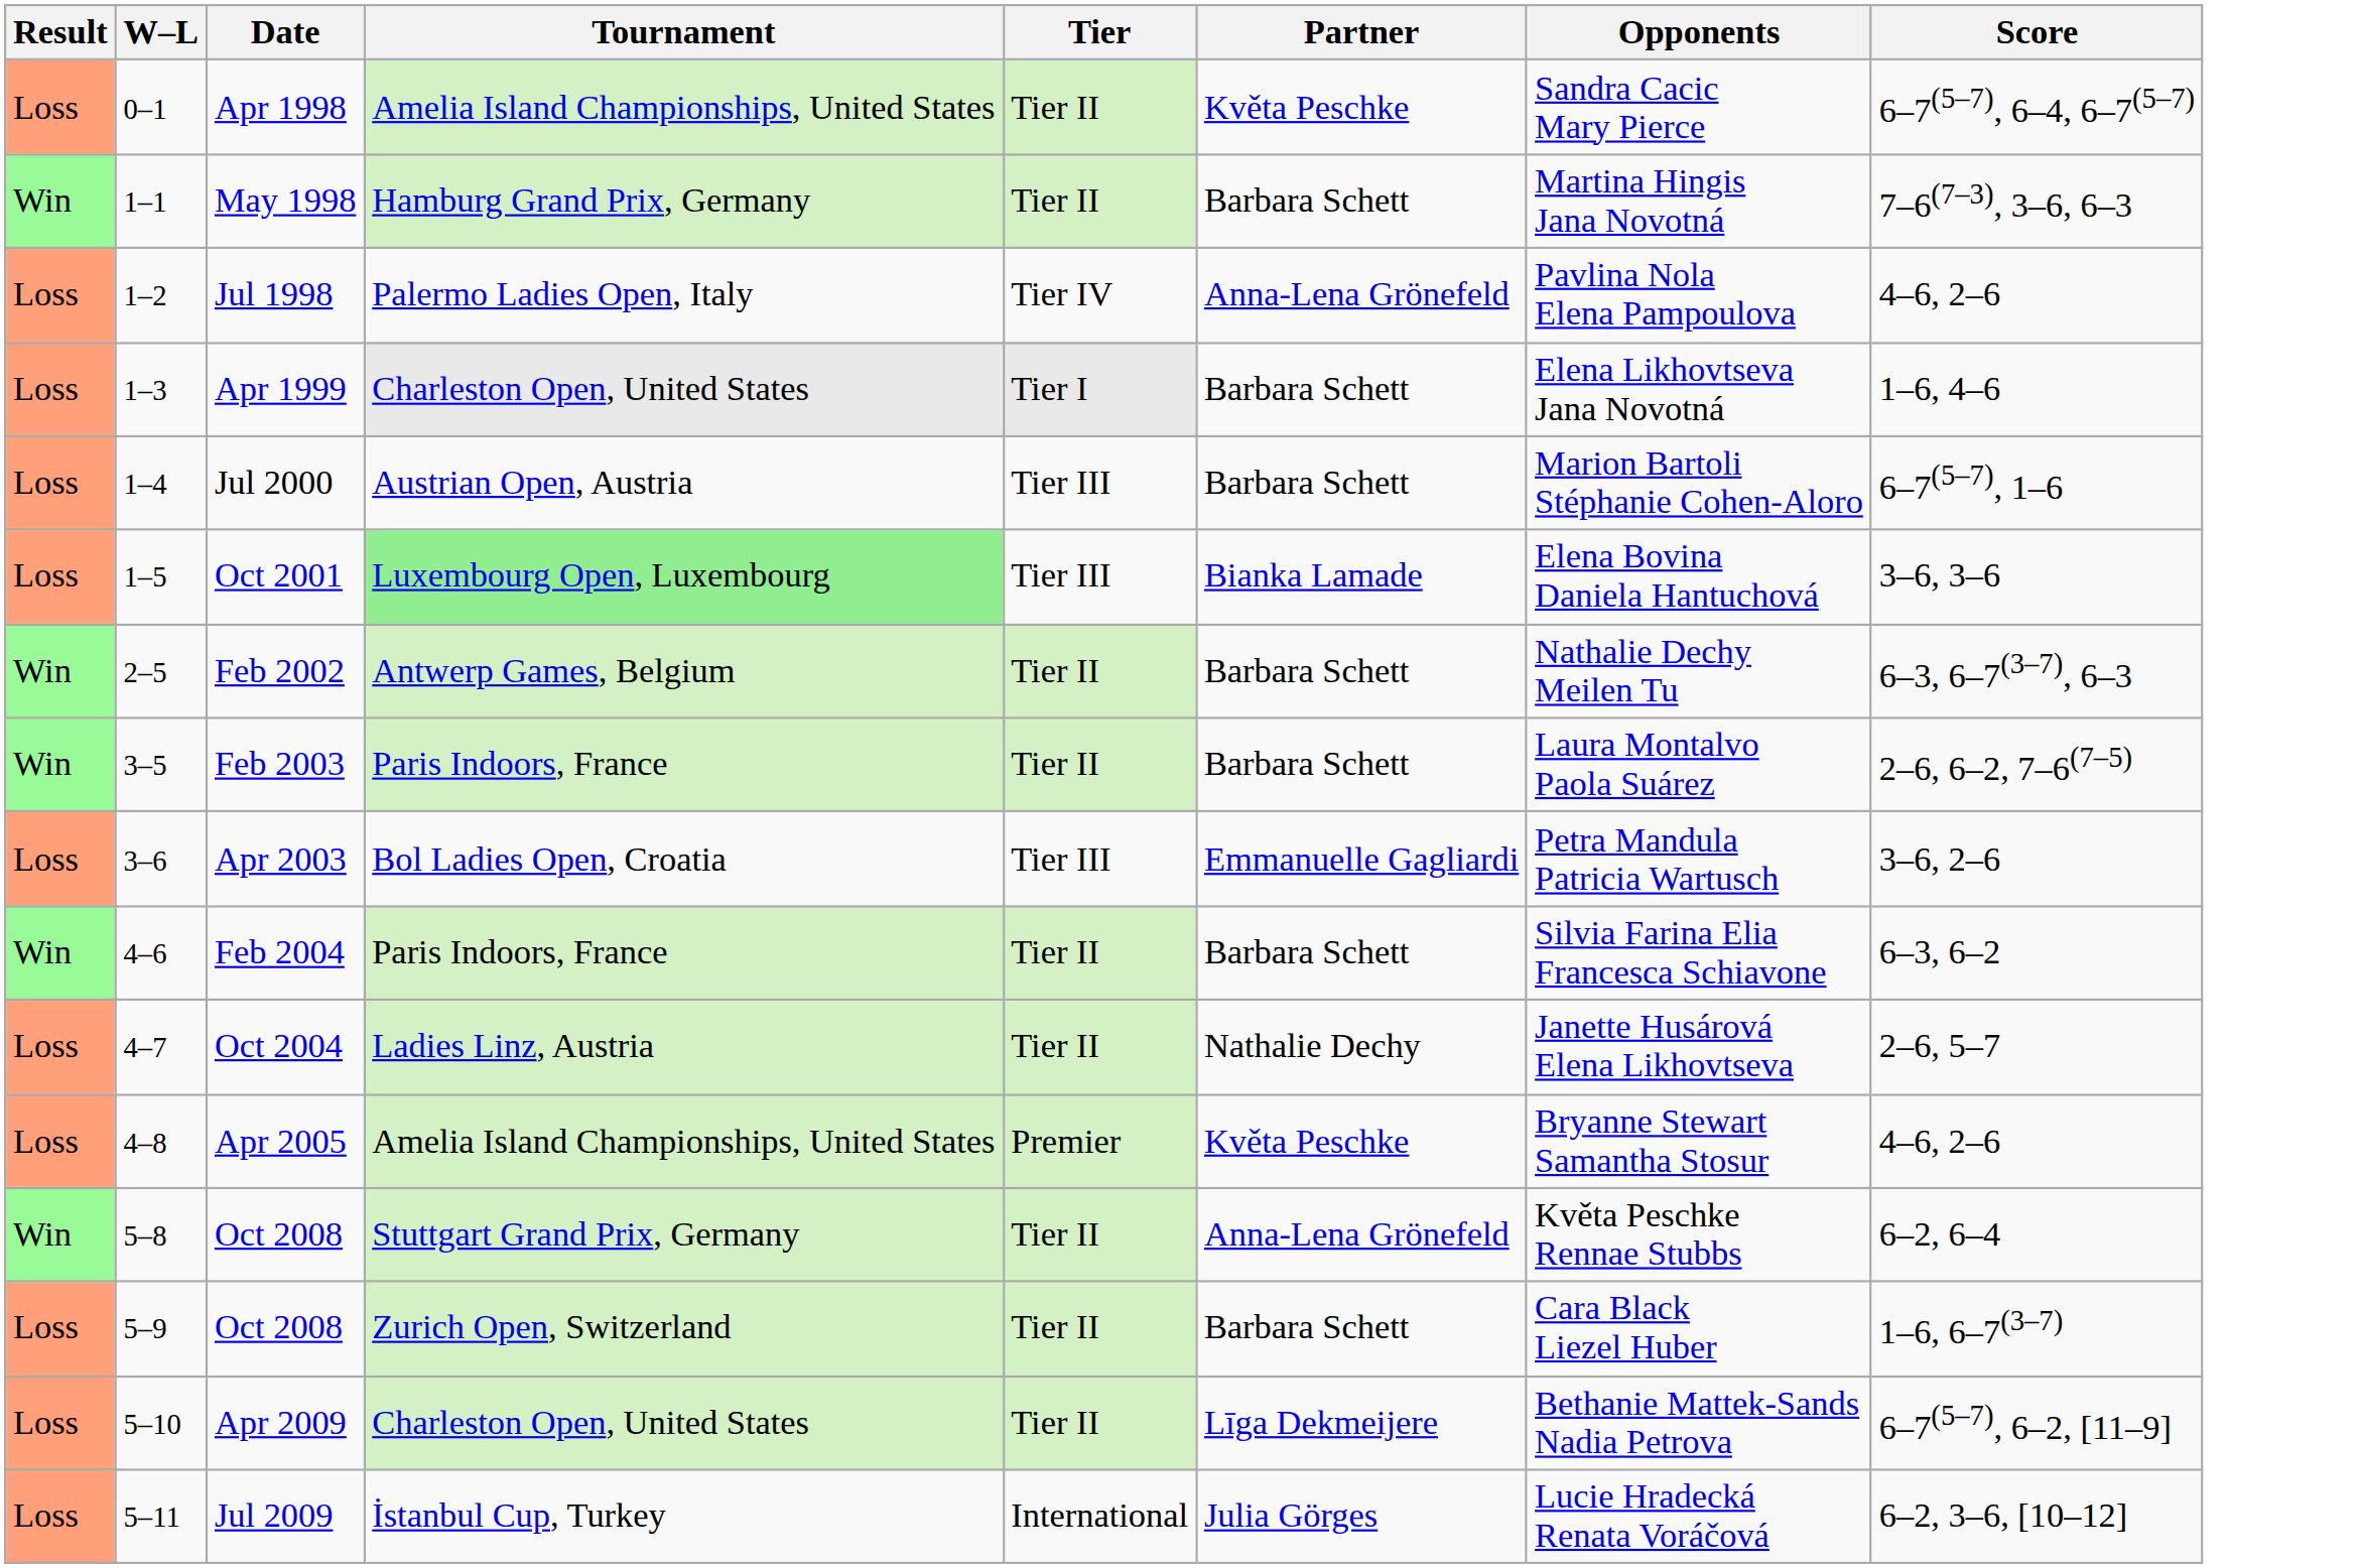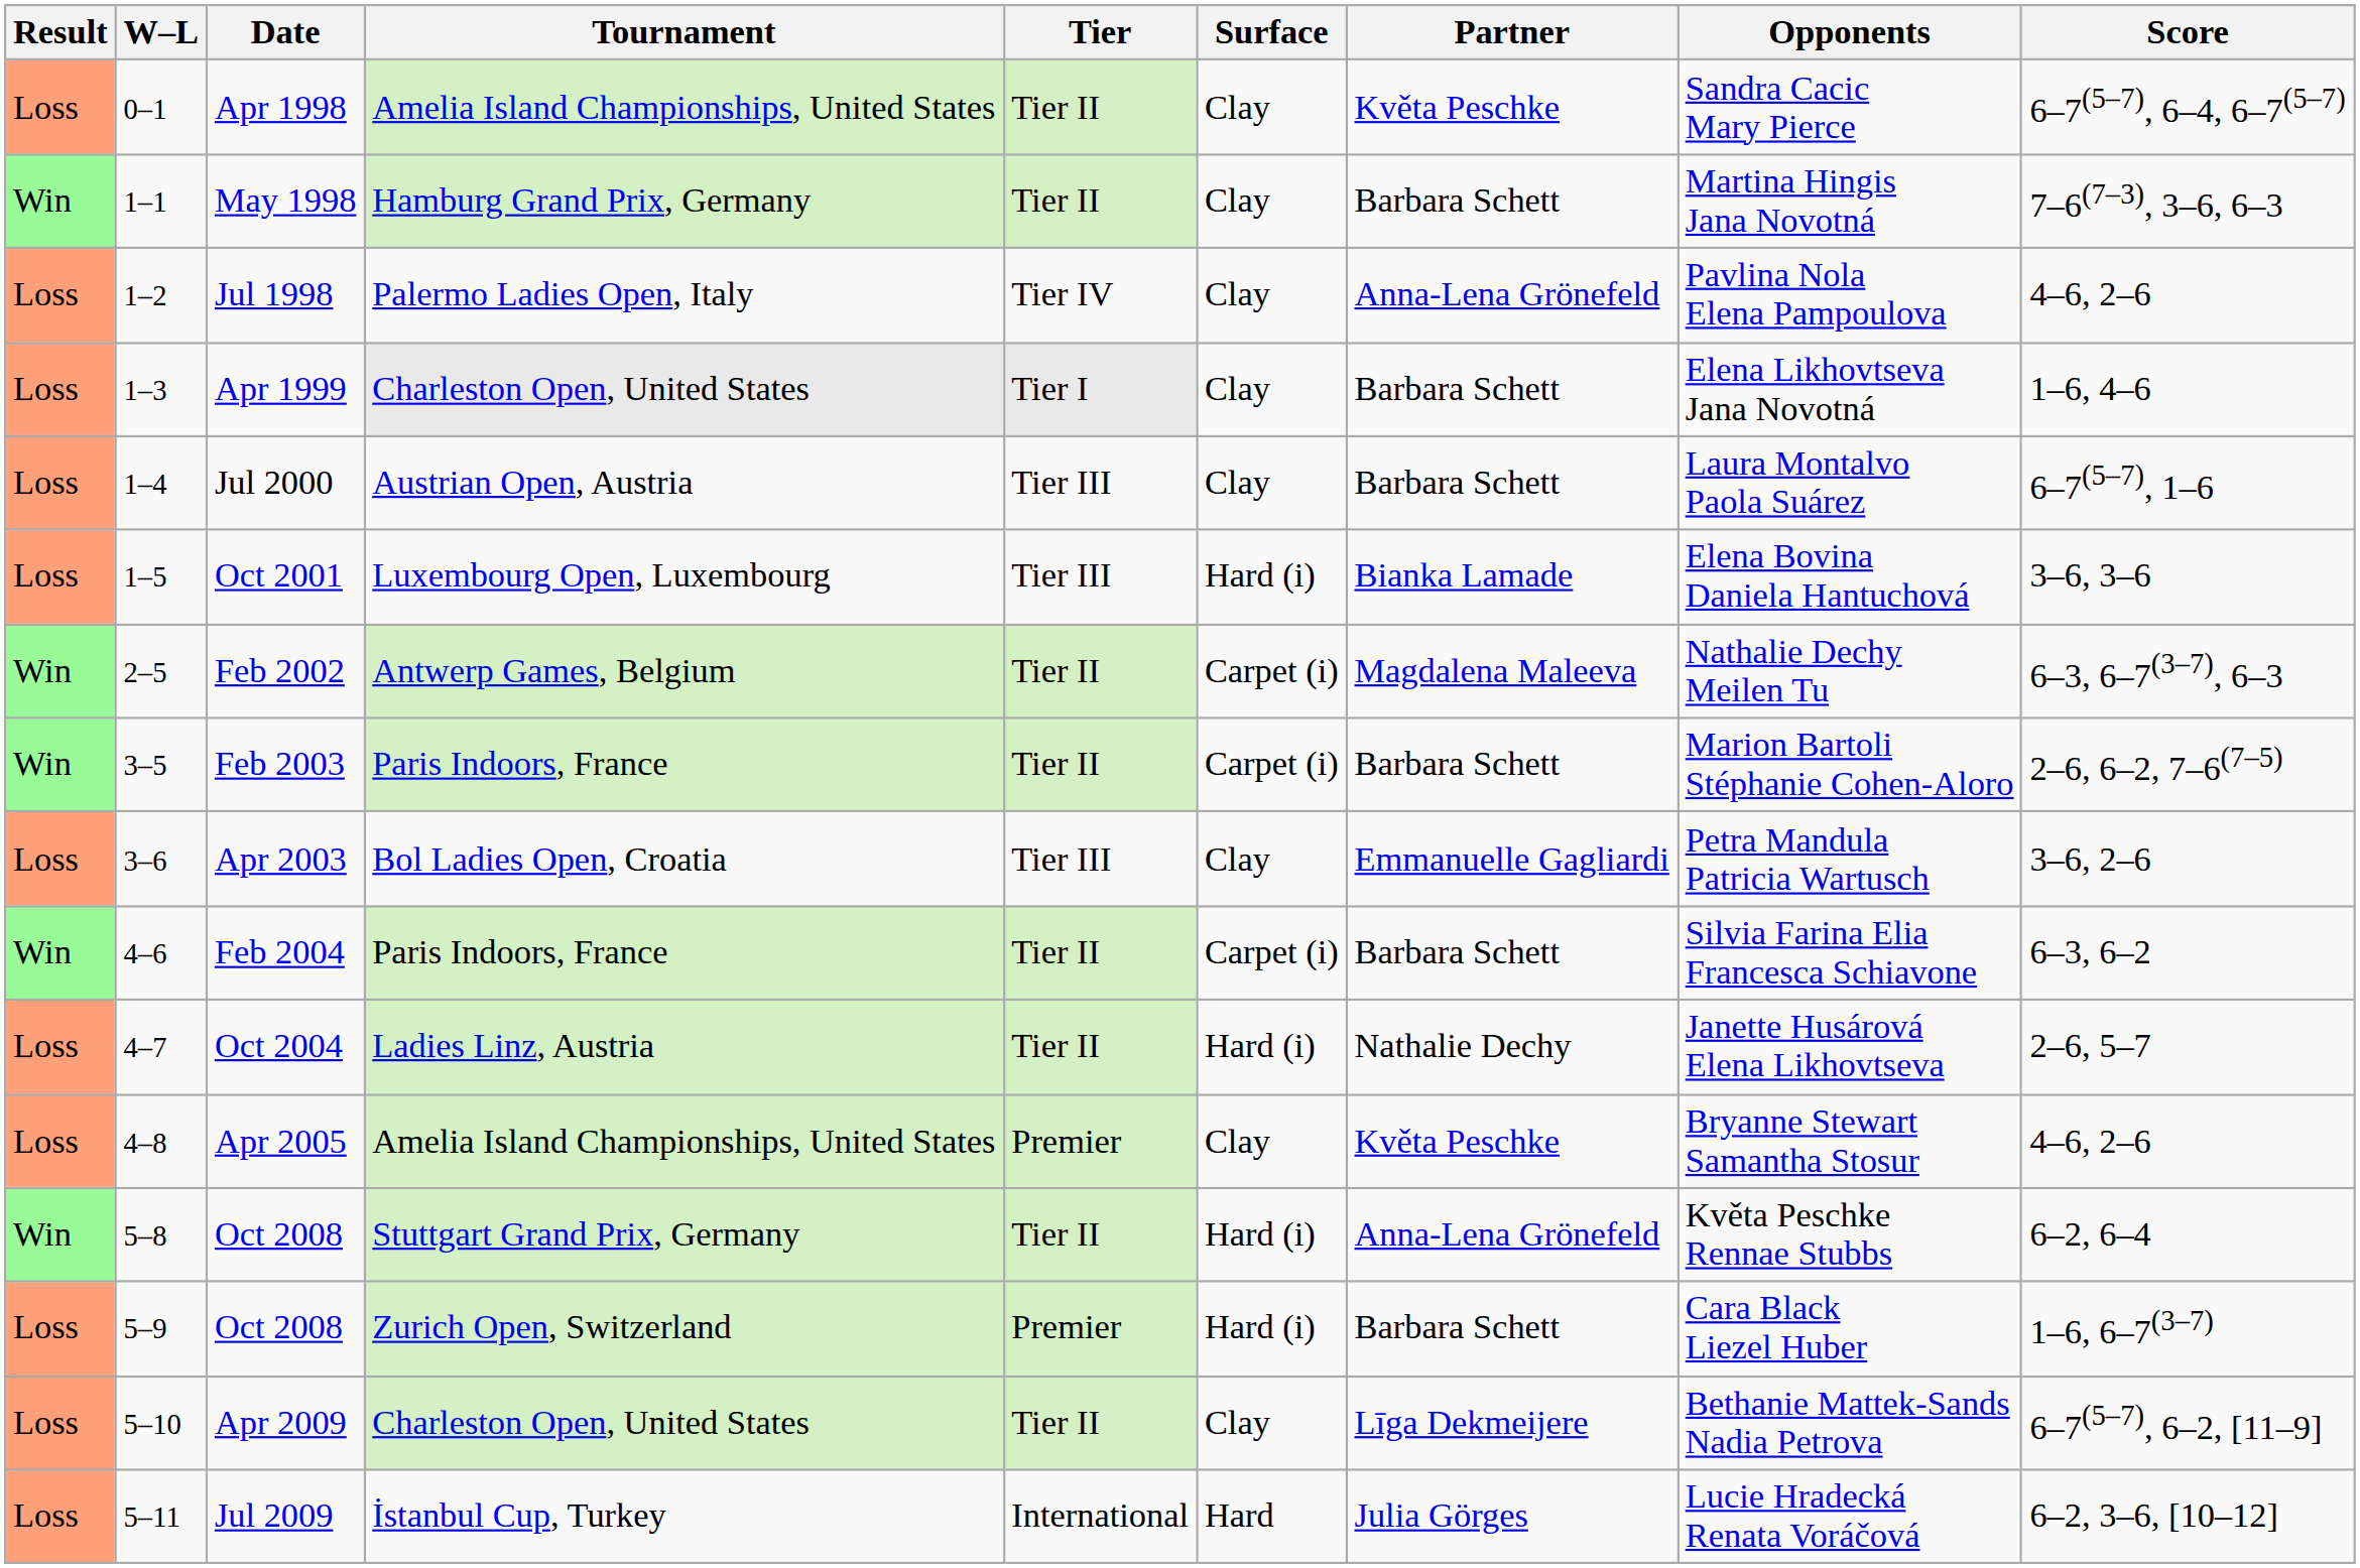 <table class="sortable wikitable">
 <tr>
 <th>Result</th>
 <th class="unsortable">W–L</th>
 <th>Date</th>
 <th>Tournament</th>
 <th>Tier</th>
+<th>Surface</th>
 <th>Partner</th>
 <th>Opponents</th>
 <th class="unsortable">Score</th>
 </tr>
 <tr>
 <td style="background:#ffa07a;">Loss</td>
 <td><small>0–1</small></td>
 <td><a href='#'>Apr 1998</a></td>
 <td style="background:#d4f1c5;"><a href='#'>Amelia Island Championships</a>, United States</td>
 <td style="background:#d4f1c5;">Tier II</td>
+<td>Clay</td>
 <td> <a href='#'>Květa Peschke</a></td>
 <td> <a href='#'>Sandra Cacic</a> <br>  <a href='#'>Mary Pierce</a></td>
 <td>6–7<sup>(5–7)</sup>, 6–4, 6–7<sup>(5–7)</sup></td>
 </tr>
 <tr>
 <td style="background:#98fb98;">Win</td>
 <td><small>1–1</small></td>
 <td><a href='#'>May 1998</a></td>
 <td style="background:#d4f1c5;"><a href='#'>Hamburg Grand Prix</a>, Germany</td>
 <td style="background:#d4f1c5;">Tier II</td>
+<td>Clay</td>
 <td> Barbara Schett</td>
 <td> <a href='#'>Martina Hingis</a> <br>  <a href='#'>Jana Novotná</a></td>
 <td>7–6<sup>(7–3)</sup>, 3–6, 6–3</td>
 </tr>
 <tr>
 <td style="background:#ffa07a;">Loss</td>
 <td><small>1–2</small></td>
 <td><a href='#'>Jul 1998</a></td>
 <td><a href='#'>Palermo Ladies Open</a>, Italy</td>
 <td>Tier IV</td>
+<td>Clay</td>
 <td> <a href='#'>Anna-Lena Grönefeld</a></td>
 <td> <a href='#'>Pavlina Nola</a> <br>  <a href='#'>Elena Pampoulova</a></td>
 <td>4–6, 2–6</td>
 </tr>
 <tr>
 <td style="background:#ffa07a;">Loss</td>
 <td><small>1–3</small></td>
 <td><a href='#'>Apr 1999</a></td>
 <td style="background:#e9e9e9;"><a href='#'>Charleston Open</a>, United States</td>
 <td style="background:#e9e9e9;">Tier I</td>
+<td>Clay</td>
 <td> Barbara Schett</td>
 <td> <a href='#'>Elena Likhovtseva</a> <br>  Jana Novotná</td>
 <td>1–6, 4–6</td>
 </tr>
 <tr>
 <td style="background:#ffa07a;">Loss</td>
 <td><small>1–4</small></td>
 <td>Jul 2000</td>
 <td><a href='#'>Austrian Open</a>, Austria</td>
 <td>Tier III</td>
+<td>Clay</td>
 <td> Barbara Schett</td>
-<td> <a href='#'>Marion Bartoli</a> <br>  <a href='#'>Stéphanie Cohen-Aloro</a></td>
+<td> <a href='#'>Laura Montalvo</a> <br>  <a href='#'>Paola Suárez</a></td>
 <td>6–7<sup>(5–7)</sup>, 1–6</td>
 </tr>
 <tr>
 <td style="background:#ffa07a;">Loss</td>
 <td><small>1–5</small></td>
 <td><a href='#'>Oct 2001</a></td>
-<td style="background: lightgreen;"><a href='#'>Luxembourg Open</a>, Luxembourg</td>
+<td><a href='#'>Luxembourg Open</a>, Luxembourg</td>
 <td>Tier III</td>
+<td>Hard (i)</td>
 <td> <a href='#'>Bianka Lamade</a></td>
 <td> <a href='#'>Elena Bovina</a> <br>  <a href='#'>Daniela Hantuchová</a></td>
 <td>3–6, 3–6</td>
 </tr>
 <tr s>
 <td style="background:#98fb98;">Win</td>
 <td><small>2–5</small></td>
 <td><a href='#'>Feb 2002</a></td>
 <td style="background:#d4f1c5;"><a href='#'>Antwerp Games</a>, Belgium</td>
 <td style="background:#d4f1c5;">Tier II</td>
-<td> Barbara Schett</td>
+<td>Carpet (i)</td>
+<td> <a href='#'>Magdalena Maleeva</a></td>
 <td> <a href='#'>Nathalie Dechy</a> <br>  <a href='#'>Meilen Tu</a></td>
 <td>6–3, 6–7<sup>(3–7)</sup>, 6–3</td>
 </tr>
 <tr>
 <td style="background:#98fb98;">Win</td>
 <td><small>3–5</small></td>
 <td><a href='#'>Feb 2003</a></td>
 <td style="background:#d4f1c5;"><a href='#'>Paris Indoors</a>, France</td>
 <td style="background:#d4f1c5;">Tier II</td>
+<td>Carpet (i)</td>
 <td> Barbara Schett</td>
-<td> <a href='#'>Laura Montalvo</a> <br>  <a href='#'>Paola Suárez</a></td>
+<td> <a href='#'>Marion Bartoli</a> <br>  <a href='#'>Stéphanie Cohen-Aloro</a></td>
 <td>2–6, 6–2, 7–6<sup>(7–5)</sup></td>
 </tr>
 <tr>
 <td style="background:#ffa07a;">Loss</td>
 <td><small>3–6</small></td>
 <td><a href='#'>Apr 2003</a></td>
 <td><a href='#'>Bol Ladies Open</a>, Croatia</td>
 <td>Tier III</td>
+<td>Clay</td>
 <td> <a href='#'>Emmanuelle Gagliardi</a></td>
 <td> <a href='#'>Petra Mandula</a> <br>  <a href='#'>Patricia Wartusch</a></td>
 <td>3–6, 2–6</td>
 </tr>
 <tr>
 <td style="background:#98fb98;">Win</td>
 <td><small>4–6</small></td>
 <td><a href='#'>Feb 2004</a></td>
 <td style="background:#d4f1c5;">Paris Indoors, France</td>
 <td style="background:#d4f1c5;">Tier II</td>
+<td>Carpet (i)</td>
 <td> Barbara Schett</td>
 <td> <a href='#'>Silvia Farina Elia</a> <br>  <a href='#'>Francesca Schiavone</a></td>
 <td>6–3, 6–2</td>
 </tr>
 <tr>
 <td style="background:#ffa07a;">Loss</td>
 <td><small>4–7</small></td>
 <td><a href='#'>Oct 2004</a></td>
 <td style="background:#d4f1c5;"><a href='#'>Ladies Linz</a>, Austria</td>
 <td style="background:#d4f1c5;">Tier II</td>
+<td>Hard (i)</td>
 <td> Nathalie Dechy</td>
 <td> <a href='#'>Janette Husárová</a> <br>  <a href='#'>Elena Likhovtseva</a></td>
 <td>2–6, 5–7</td>
 </tr>
 <tr>
 <td style="background:#ffa07a;">Loss</td>
 <td><small>4–8</small></td>
 <td><a href='#'>Apr 2005</a></td>
 <td style="background:#d4f1c5;">Amelia Island Championships, United States</td>
 <td style="background:#d4f1c5;">Premier</td>
+<td>Clay</td>
 <td> <a href='#'>Květa Peschke</a></td>
 <td> <a href='#'>Bryanne Stewart</a> <br>  <a href='#'>Samantha Stosur</a></td>
 <td>4–6, 2–6</td>
 </tr>
 <tr>
 <td style="background:#98fb98;">Win</td>
 <td><small>5–8</small></td>
 <td><a href='#'>Oct 2008</a></td>
 <td style="background:#d4f1c5;"><a href='#'>Stuttgart Grand Prix</a>, Germany</td>
 <td style="background:#d4f1c5;">Tier II</td>
+<td>Hard (i)</td>
 <td> <a href='#'>Anna-Lena Grönefeld</a></td>
 <td> Květa Peschke <br>  <a href='#'>Rennae Stubbs</a></td>
 <td>6–2, 6–4</td>
 </tr>
 <tr>
 <td style="background:#ffa07a;">Loss</td>
 <td><small>5–9</small></td>
 <td><a href='#'>Oct 2008</a></td>
 <td style="background:#d4f1c5;"><a href='#'>Zurich Open</a>, Switzerland</td>
-<td style="background:#d4f1c5;">Tier II</td>
+<td style="background:#d4f1c5;">Premier</td>
+<td>Hard (i)</td>
 <td> Barbara Schett</td>
 <td> <a href='#'>Cara Black</a> <br>  <a href='#'>Liezel Huber</a></td>
 <td>1–6, 6–7<sup>(3–7)</sup></td>
 </tr>
 <tr>
 <td style="background:#ffa07a;">Loss</td>
 <td><small>5–10</small></td>
 <td><a href='#'>Apr 2009</a></td>
 <td style="background:#d4f1c5;"><a href='#'>Charleston Open</a>, United States</td>
 <td style="background:#d4f1c5;">Tier II</td>
+<td>Clay</td>
 <td> <a href='#'>Līga Dekmeijere</a></td>
 <td> <a href='#'>Bethanie Mattek-Sands</a> <br>  <a href='#'>Nadia Petrova</a></td>
 <td>6–7<sup>(5–7)</sup>, 6–2, [11–9]</td>
 </tr>
 <tr>
 <td style="background:#ffa07a;">Loss</td>
 <td><small>5–11</small></td>
 <td><a href='#'>Jul 2009</a></td>
 <td><a href='#'>İstanbul Cup</a>, Turkey</td>
 <td>International</td>
+<td>Hard</td>
 <td> <a href='#'>Julia Görges</a></td>
 <td> <a href='#'>Lucie Hradecká</a> <br>  <a href='#'>Renata Voráčová</a></td>
 <td>6–2, 3–6, [10–12]</td>
 </tr>
 </table>
